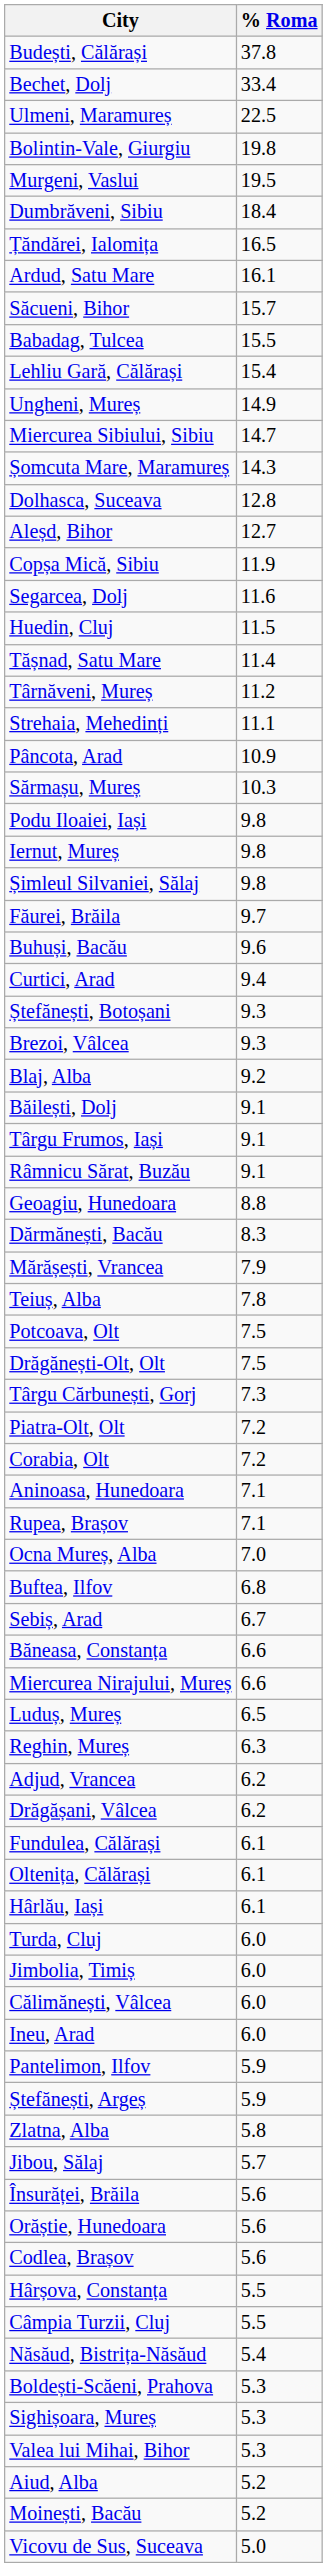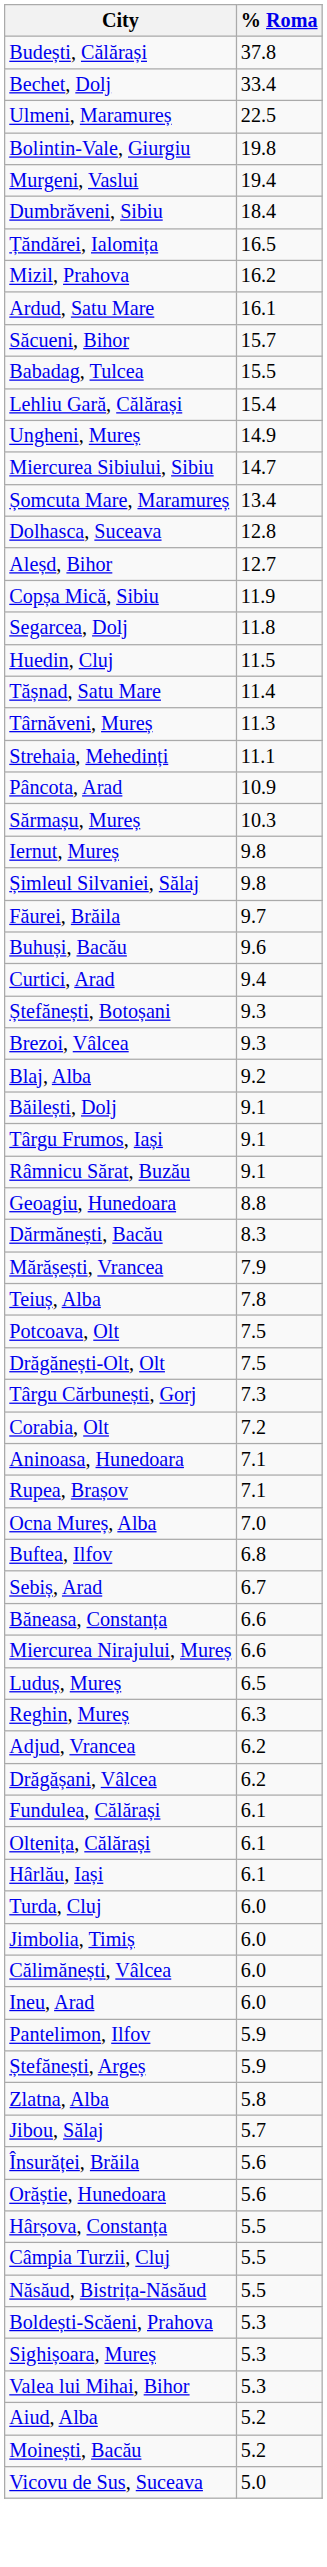 <table class="wikitable">
 <tr>
 <th>City</th>
 <th>% <a href='#'>Roma</a></th>
 </tr>
 <tr>
 <td><a href='#'>Budești</a>, <a href='#'>Călărași</a></td>
 <td>37.8</td>
 </tr>
 <tr>
 <td><a href='#'>Bechet</a>, <a href='#'>Dolj</a></td>
 <td>33.4</td>
 </tr>
 <tr>
 <td><a href='#'>Ulmeni</a>, <a href='#'>Maramureș</a></td>
 <td>22.5</td>
 </tr>
 <tr>
 <td><a href='#'>Bolintin-Vale</a>, <a href='#'>Giurgiu</a></td>
 <td>19.8</td>
 </tr>
 <tr>
 <td><a href='#'>Murgeni</a>, <a href='#'>Vaslui</a></td>
-<td>19.5</td>
+<td>19.4</td>
 </tr>
 <tr>
 <td><a href='#'>Dumbrăveni</a>, <a href='#'>Sibiu</a></td>
 <td>18.4</td>
 </tr>
 <tr>
 <td><a href='#'>Țăndărei</a>, <a href='#'>Ialomița</a></td>
 <td>16.5</td>
+</tr>
+<tr>
+<td><a href='#'>Mizil</a>, <a href='#'>Prahova</a></td>
+<td>16.2</td>
 </tr>
 <tr>
 <td><a href='#'>Ardud</a>, <a href='#'>Satu Mare</a></td>
 <td>16.1</td>
 </tr>
 <tr>
 <td><a href='#'>Săcueni</a>, <a href='#'>Bihor</a></td>
 <td>15.7</td>
 </tr>
 <tr>
 <td><a href='#'>Babadag</a>, <a href='#'>Tulcea</a></td>
 <td>15.5</td>
 </tr>
 <tr>
 <td><a href='#'>Lehliu Gară</a>, <a href='#'>Călărași</a></td>
 <td>15.4</td>
 </tr>
 <tr>
 <td><a href='#'>Ungheni</a>, <a href='#'>Mureș</a></td>
 <td>14.9</td>
 </tr>
 <tr>
 <td><a href='#'>Miercurea Sibiului</a>, <a href='#'>Sibiu</a></td>
 <td>14.7</td>
 </tr>
 <tr>
 <td><a href='#'>Șomcuta Mare</a>, <a href='#'>Maramureș</a></td>
-<td>14.3</td>
+<td>13.4</td>
 </tr>
 <tr>
 <td><a href='#'>Dolhasca</a>, <a href='#'>Suceava</a></td>
 <td>12.8</td>
 </tr>
 <tr>
 <td><a href='#'>Aleșd</a>, <a href='#'>Bihor</a></td>
 <td>12.7</td>
 </tr>
 <tr>
 <td><a href='#'>Copșa Mică</a>, <a href='#'>Sibiu</a></td>
 <td>11.9</td>
 </tr>
 <tr>
 <td><a href='#'>Segarcea</a>, <a href='#'>Dolj</a></td>
-<td>11.6</td>
+<td>11.8</td>
 </tr>
 <tr>
 <td><a href='#'>Huedin</a>, <a href='#'>Cluj</a></td>
 <td>11.5</td>
 </tr>
 <tr>
 <td><a href='#'>Tășnad</a>, <a href='#'>Satu Mare</a></td>
 <td>11.4</td>
 </tr>
 <tr>
 <td><a href='#'>Târnăveni</a>, <a href='#'>Mureș</a></td>
-<td>11.2</td>
+<td>11.3</td>
 </tr>
 <tr>
 <td><a href='#'>Strehaia</a>, <a href='#'>Mehedinți</a></td>
 <td>11.1</td>
 </tr>
 <tr>
 <td><a href='#'>Pâncota</a>, <a href='#'>Arad</a></td>
 <td>10.9</td>
 </tr>
 <tr>
 <td><a href='#'>Sărmașu</a>, <a href='#'>Mureș</a></td>
 <td>10.3</td>
-</tr>
-<tr>
-<td><a href='#'>Podu Iloaiei</a>, <a href='#'>Iași</a></td>
-<td>9.8</td>
 </tr>
 <tr>
 <td><a href='#'>Iernut</a>, <a href='#'>Mureș</a></td>
 <td>9.8</td>
 </tr>
 <tr>
 <td><a href='#'>Șimleul Silvaniei</a>, <a href='#'>Sălaj</a></td>
 <td>9.8</td>
 </tr>
 <tr>
 <td><a href='#'>Făurei</a>, <a href='#'>Brăila</a></td>
 <td>9.7</td>
 </tr>
 <tr>
 <td><a href='#'>Buhuși</a>, <a href='#'>Bacău</a></td>
 <td>9.6</td>
 </tr>
 <tr>
 <td><a href='#'>Curtici</a>, <a href='#'>Arad</a></td>
 <td>9.4</td>
 </tr>
 <tr>
 <td><a href='#'>Ștefănești</a>, <a href='#'>Botoșani</a></td>
 <td>9.3</td>
 </tr>
 <tr>
 <td><a href='#'>Brezoi</a>, <a href='#'>Vâlcea</a></td>
 <td>9.3</td>
 </tr>
 <tr>
 <td><a href='#'>Blaj</a>, <a href='#'>Alba</a></td>
 <td>9.2</td>
 </tr>
 <tr>
 <td><a href='#'>Băilești</a>, <a href='#'>Dolj</a></td>
 <td>9.1</td>
 </tr>
 <tr>
 <td><a href='#'>Târgu Frumos</a>, <a href='#'>Iași</a></td>
 <td>9.1</td>
 </tr>
 <tr>
 <td><a href='#'>Râmnicu Sărat</a>, <a href='#'>Buzău</a></td>
 <td>9.1</td>
 </tr>
 <tr>
 <td><a href='#'>Geoagiu</a>, <a href='#'>Hunedoara</a></td>
 <td>8.8</td>
 </tr>
 <tr>
 <td><a href='#'>Dărmănești</a>, <a href='#'>Bacău</a></td>
 <td>8.3</td>
 </tr>
 <tr>
 <td><a href='#'>Mărășești</a>, <a href='#'>Vrancea</a></td>
 <td>7.9</td>
 </tr>
 <tr>
 <td><a href='#'>Teiuș</a>, <a href='#'>Alba</a></td>
 <td>7.8</td>
 </tr>
 <tr>
 <td><a href='#'>Potcoava</a>, <a href='#'>Olt</a></td>
 <td>7.5</td>
 </tr>
 <tr>
 <td><a href='#'>Drăgănești-Olt</a>, <a href='#'>Olt</a></td>
 <td>7.5</td>
 </tr>
 <tr>
 <td><a href='#'>Târgu Cărbunești</a>, <a href='#'>Gorj</a></td>
 <td>7.3</td>
-</tr>
-<tr>
-<td><a href='#'>Piatra-Olt</a>, <a href='#'>Olt</a></td>
-<td>7.2</td>
 </tr>
 <tr>
 <td><a href='#'>Corabia</a>, <a href='#'>Olt</a></td>
 <td>7.2</td>
 </tr>
 <tr>
 <td><a href='#'>Aninoasa</a>, <a href='#'>Hunedoara</a></td>
 <td>7.1</td>
 </tr>
 <tr>
 <td><a href='#'>Rupea</a>, <a href='#'>Brașov</a></td>
 <td>7.1</td>
 </tr>
 <tr>
 <td><a href='#'>Ocna Mureș</a>, <a href='#'>Alba</a></td>
 <td>7.0</td>
 </tr>
 <tr>
 <td><a href='#'>Buftea</a>, <a href='#'>Ilfov</a></td>
 <td>6.8</td>
 </tr>
 <tr>
 <td><a href='#'>Sebiș</a>, <a href='#'>Arad</a></td>
 <td>6.7</td>
 </tr>
 <tr>
 <td><a href='#'>Băneasa</a>, <a href='#'>Constanța</a></td>
 <td>6.6</td>
 </tr>
 <tr>
 <td><a href='#'>Miercurea Nirajului</a>, <a href='#'>Mureș</a></td>
 <td>6.6</td>
 </tr>
 <tr>
 <td><a href='#'>Luduș</a>, <a href='#'>Mureș</a></td>
 <td>6.5</td>
 </tr>
 <tr>
 <td><a href='#'>Reghin</a>, <a href='#'>Mureș</a></td>
 <td>6.3</td>
 </tr>
 <tr>
 <td><a href='#'>Adjud</a>, <a href='#'>Vrancea</a></td>
 <td>6.2</td>
 </tr>
 <tr>
 <td><a href='#'>Drăgășani</a>, <a href='#'>Vâlcea</a></td>
 <td>6.2</td>
 </tr>
 <tr>
 <td><a href='#'>Fundulea</a>, <a href='#'>Călărași</a></td>
 <td>6.1</td>
 </tr>
 <tr>
 <td><a href='#'>Oltenița</a>, <a href='#'>Călărași</a></td>
 <td>6.1</td>
 </tr>
 <tr>
 <td><a href='#'>Hârlău</a>, <a href='#'>Iași</a></td>
 <td>6.1</td>
 </tr>
 <tr>
 <td><a href='#'>Turda</a>, <a href='#'>Cluj</a></td>
 <td>6.0</td>
 </tr>
 <tr>
 <td><a href='#'>Jimbolia</a>, <a href='#'>Timiș</a></td>
 <td>6.0</td>
 </tr>
 <tr>
 <td><a href='#'>Călimănești</a>, <a href='#'>Vâlcea</a></td>
 <td>6.0</td>
 </tr>
 <tr>
 <td><a href='#'>Ineu</a>, <a href='#'>Arad</a></td>
 <td>6.0</td>
 </tr>
 <tr>
 <td><a href='#'>Pantelimon</a>, <a href='#'>Ilfov</a></td>
 <td>5.9</td>
 </tr>
 <tr>
 <td><a href='#'>Ștefănești</a>, <a href='#'>Argeș</a></td>
 <td>5.9</td>
 </tr>
 <tr>
 <td><a href='#'>Zlatna</a>, <a href='#'>Alba</a></td>
 <td>5.8</td>
 </tr>
 <tr>
 <td><a href='#'>Jibou</a>, <a href='#'>Sălaj</a></td>
 <td>5.7</td>
 </tr>
 <tr>
 <td><a href='#'>Însurăței</a>, <a href='#'>Brăila</a></td>
 <td>5.6</td>
 </tr>
 <tr>
 <td><a href='#'>Orăștie</a>, <a href='#'>Hunedoara</a></td>
 <td>5.6</td>
 </tr>
 <tr>
-<td><a href='#'>Codlea</a>, <a href='#'>Brașov</a></td>
-<td>5.6</td>
-</tr>
-<tr>
 <td><a href='#'>Hârșova</a>, <a href='#'>Constanța</a></td>
 <td>5.5</td>
 </tr>
 <tr>
 <td><a href='#'>Câmpia Turzii</a>, <a href='#'>Cluj</a></td>
 <td>5.5</td>
 </tr>
 <tr>
 <td><a href='#'>Năsăud</a>, <a href='#'>Bistrița-Năsăud</a></td>
-<td>5.4</td>
+<td>5.5</td>
 </tr>
 <tr>
 <td><a href='#'>Boldești-Scăeni</a>, <a href='#'>Prahova</a></td>
 <td>5.3</td>
 </tr>
 <tr>
 <td><a href='#'>Sighișoara</a>, <a href='#'>Mureș</a></td>
 <td>5.3</td>
 </tr>
 <tr>
 <td><a href='#'>Valea lui Mihai</a>, <a href='#'>Bihor</a></td>
 <td>5.3</td>
 </tr>
 <tr>
 <td><a href='#'>Aiud</a>, <a href='#'>Alba</a></td>
 <td>5.2</td>
 </tr>
 <tr>
 <td><a href='#'>Moinești</a>, <a href='#'>Bacău</a></td>
 <td>5.2</td>
 </tr>
 <tr>
 <td><a href='#'>Vicovu de Sus</a>, <a href='#'>Suceava</a></td>
 <td>5.0</td>
 </tr>
 </table>
